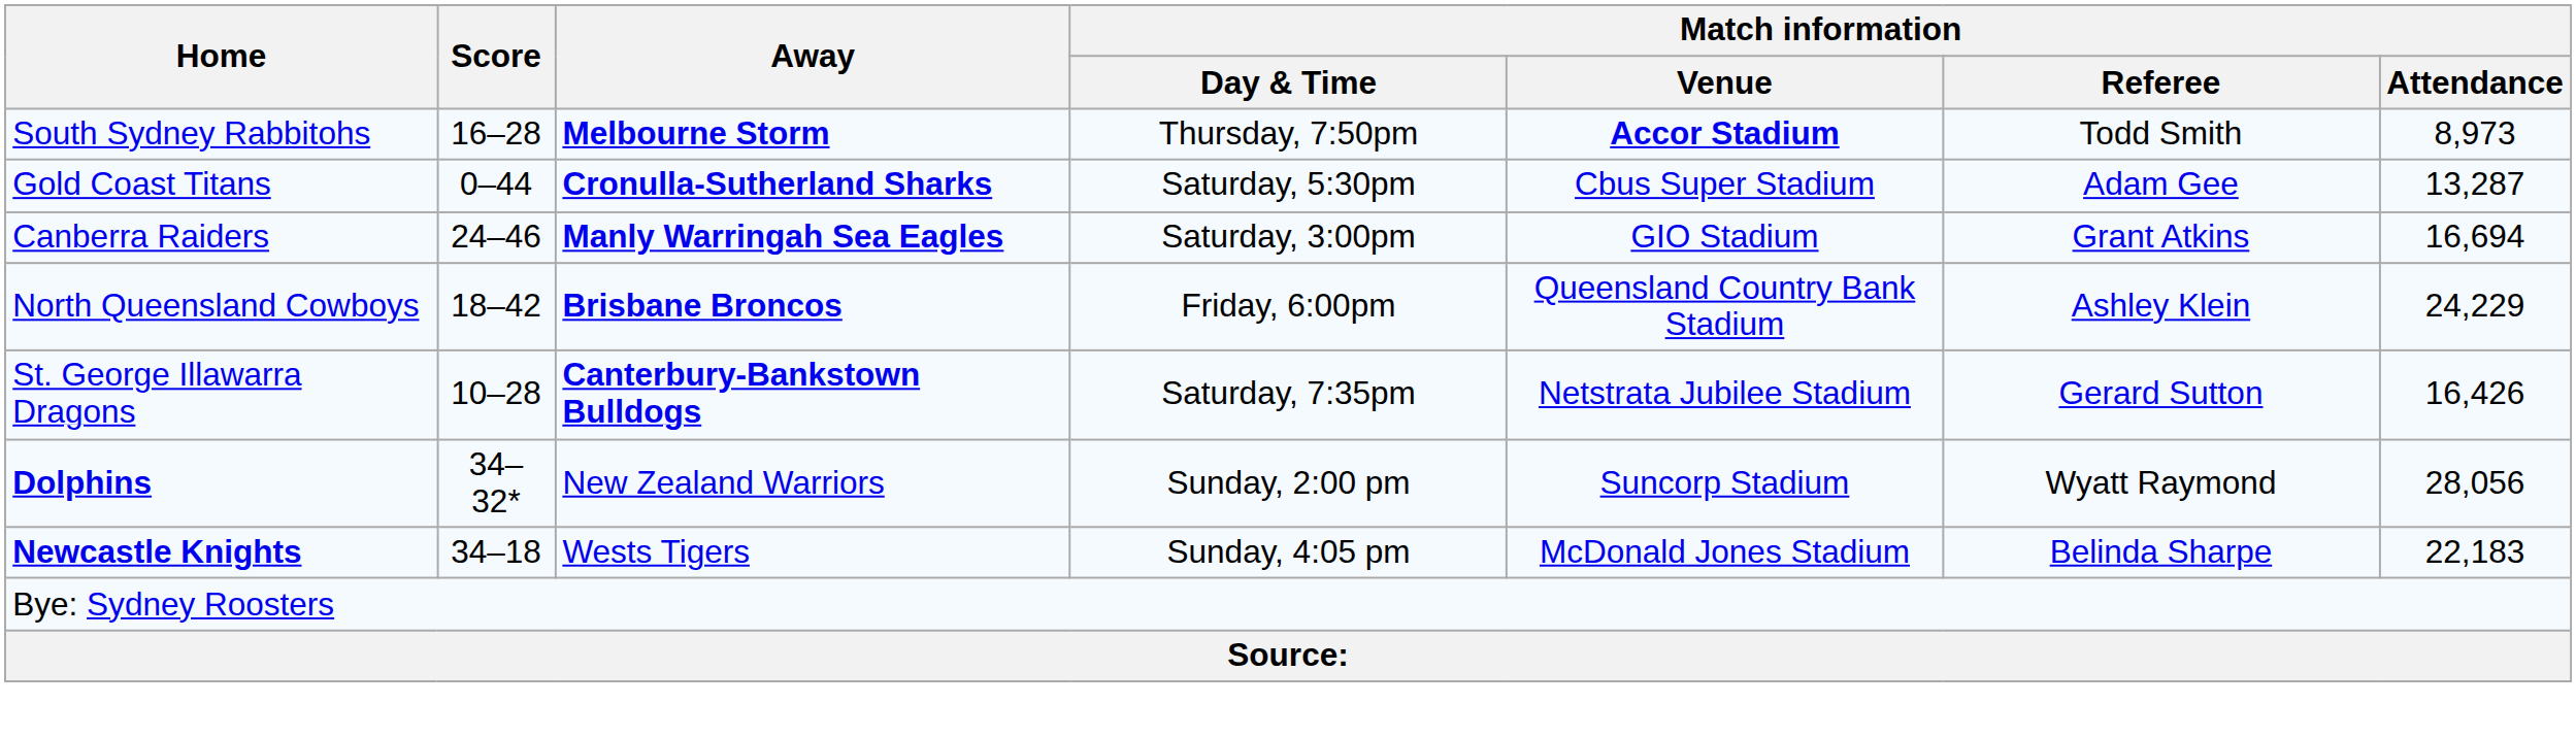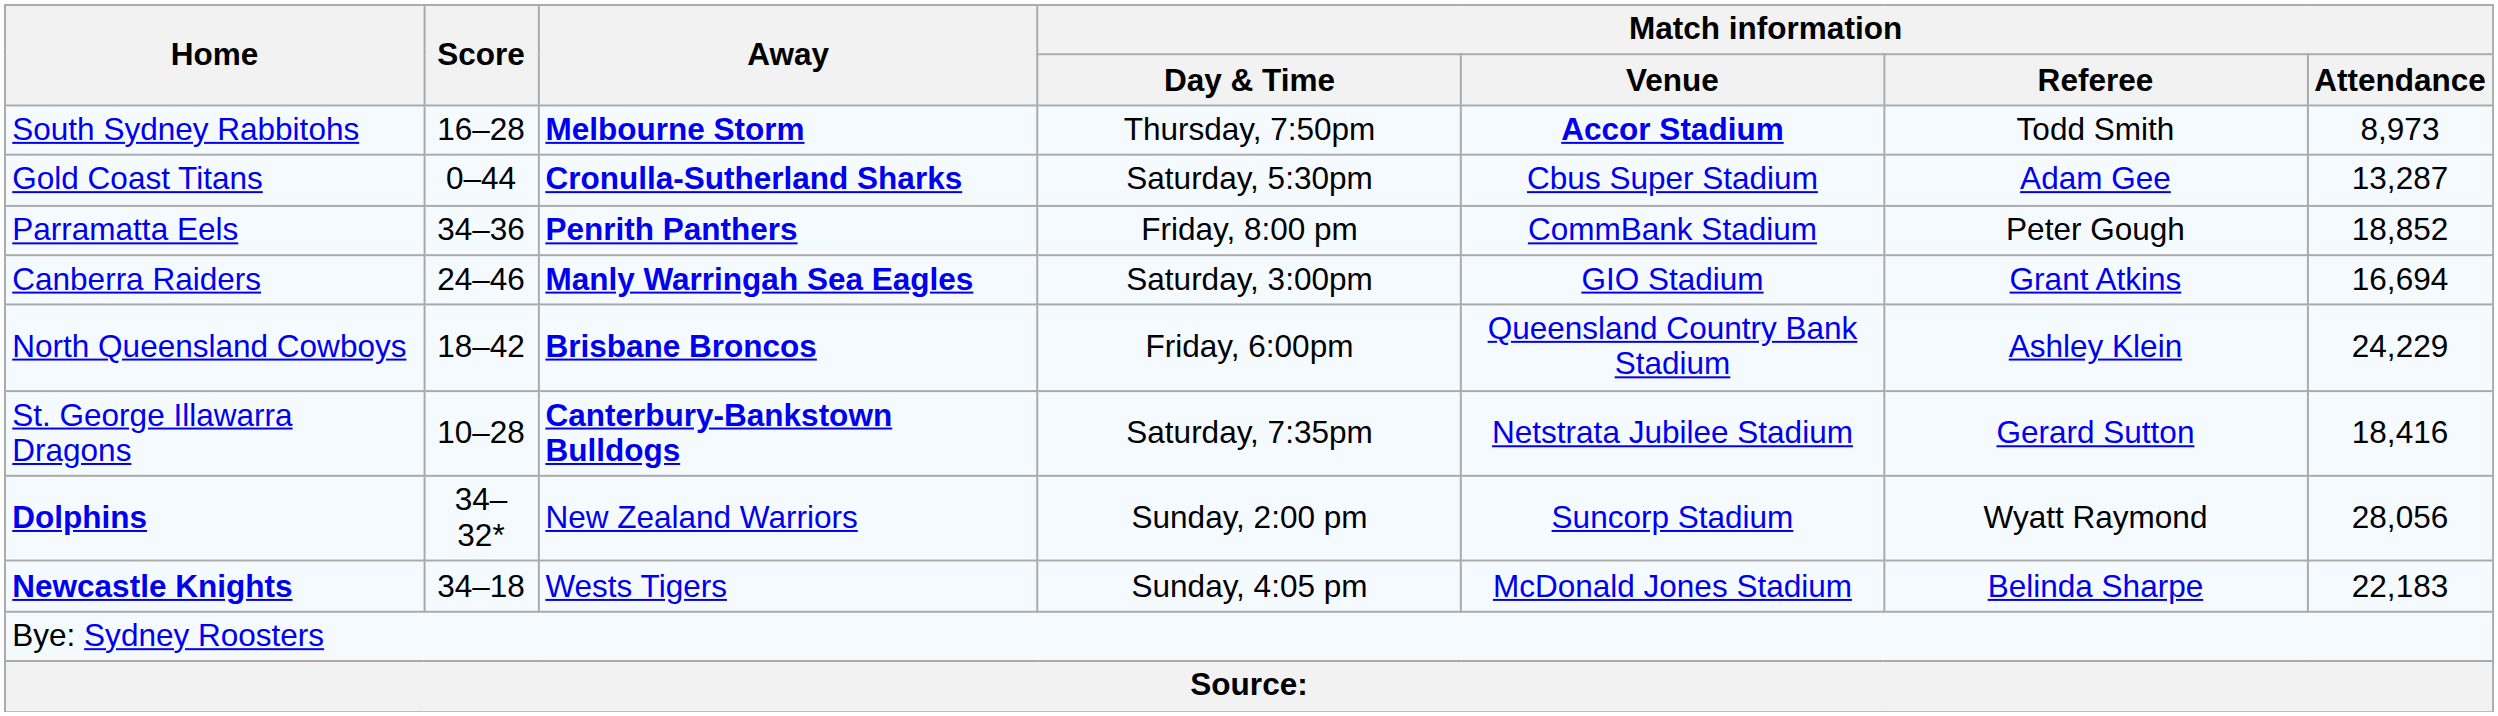 <table class="wikitable" style="border-collapse:collapse; text-align:center; width:100%;">
 <tr style="text-align:center; background:#f5faff;"  style="background:#c1d8ff;">
 <th rowspan="2">Home</th>
 <th rowspan="2">Score</th>
 <th rowspan="2">Away</th>
 <th colspan="4">Match information</th>
 </tr>
 <tr>
 <th width="17%">Day & Time</th>
 <th width="17%">Venue</th>
 <th width="17%">Referee</th>
 <th width="5%">Attendance</th>
 </tr>
 <tr style="text-align:center; background:#f5faff;">
 <td align="left"> <a href='#'>South Sydney Rabbitohs</a></td>
 <td>16–28</td>
 <td align="left"><strong> <a href='#'>Melbourne Storm</a></strong></td>
 <td>Thursday, 7:50pm</td>
 <td><strong><a href='#'>Accor Stadium</a></strong></td>
 <td>Todd Smith</td>
 <td>8,973</td>
 </tr>
 <tr style="text-align:center; background:#f5faff;">
 <td align="left"> <a href='#'>Gold Coast Titans</a></td>
 <td>0–44</td>
 <td align="left"><strong> <a href='#'>Cronulla-Sutherland Sharks</a></strong></td>
 <td>Saturday, 5:30pm</td>
 <td><a href='#'>Cbus Super Stadium</a></td>
 <td><a href='#'>Adam Gee</a></td>
 <td>13,287</td>
 </tr>
 <tr style="text-align:center; background:#f5faff;">
+<td align="left"> <a href='#'>Parramatta Eels</a></td>
+<td>34–36</td>
+<td align="left"><strong> <a href='#'>Penrith Panthers</a></strong></td>
+<td>Friday, 8:00 pm</td>
+<td><a href='#'>CommBank Stadium</a></td>
+<td>Peter Gough</td>
+<td>18,852</td>
+</tr>
+<tr style="text-align:center; background:#f5faff;">
 <td align="left"> <a href='#'>Canberra Raiders</a></td>
 <td>24–46</td>
 <td align="left"><strong> <a href='#'>Manly Warringah Sea Eagles</a></strong></td>
 <td>Saturday, 3:00pm</td>
 <td><a href='#'>GIO Stadium</a></td>
 <td><a href='#'>Grant Atkins</a></td>
 <td>16,694</td>
 </tr>
 <tr style="text-align:center; background:#f5faff;">
 <td align="left"> <a href='#'>North Queensland Cowboys</a></td>
 <td>18–42</td>
 <td align="left"><strong> <a href='#'>Brisbane Broncos</a></strong></td>
 <td>Friday, 6:00pm</td>
 <td><a href='#'>Queensland Country Bank Stadium</a></td>
 <td><a href='#'>Ashley Klein</a></td>
 <td>24,229</td>
 </tr>
 <tr style="text-align:center; background:#f5faff;">
 <td align="left"> <a href='#'>St. George Illawarra Dragons</a></td>
 <td>10–28</td>
 <td align="left"><strong> <a href='#'>Canterbury-Bankstown Bulldogs</a></strong></td>
 <td>Saturday, 7:35pm</td>
 <td><a href='#'>Netstrata Jubilee Stadium</a></td>
 <td><a href='#'>Gerard Sutton</a></td>
-<td>16,426</td>
+<td>18,416</td>
 </tr>
 <tr style="text-align:center; background:#f5faff;">
 <td align="left"><strong> <a href='#'>Dolphins</a></strong></td>
 <td>34–32*</td>
 <td align="left"> <a href='#'>New Zealand Warriors</a></td>
 <td>Sunday, 2:00 pm</td>
 <td><a href='#'>Suncorp Stadium</a></td>
 <td>Wyatt Raymond</td>
 <td>28,056</td>
 </tr>
 <tr style="text-align:center; background:#f5faff;">
 <td align="left"><strong> <a href='#'>Newcastle Knights</a></strong></td>
 <td>34–18</td>
 <td align="left"> <a href='#'>Wests Tigers</a></td>
 <td>Sunday, 4:05 pm</td>
 <td><a href='#'>McDonald Jones Stadium</a></td>
 <td><a href='#'>Belinda Sharpe</a></td>
 <td>22,183</td>
 </tr>
 <tr style="text-align:center; background:#f5faff;">
 <td colspan="7" align="left">Bye:  <a href='#'>Sydney Roosters</a></td>
 </tr>
 <tr>
 <th colspan="7" align="left">Source:</th>
 </tr>
 </table>
